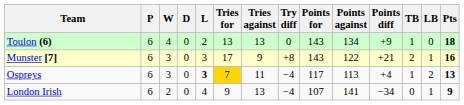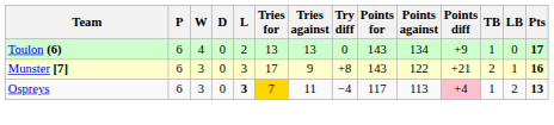 <table class="wikitable" style="text-align: center;">
 <tr>
 <th width="200">Team</th>
 <th width="20">P</th>
 <th width="20">W</th>
 <th width="20">D</th>
 <th width="20">L</th>
 <th width="20">Tries for</th>
 <th width="20">Tries against</th>
 <th width="20">Try diff</th>
 <th width="20">Points for</th>
 <th width="20">Points against</th>
 <th width="25">Points diff</th>
 <th width="20">TB</th>
 <th width="20">LB</th>
 <th width="20">Pts</th>
 </tr>
 <tr bgcolor=ccffcc>
 <td align=left> <a href='#'>Toulon</a> <strong>(6)</strong></td>
 <td>6</td>
 <td>4</td>
 <td>0</td>
 <td>2</td>
 <td>13</td>
 <td>13</td>
 <td>0</td>
 <td>143</td>
 <td>134</td>
 <td>+9</td>
 <td>1</td>
 <td>0</td>
-<td><strong>18</strong></td>
+<td><strong>17</strong></td>
 </tr>
 <tr bgcolor=ffffcc>
 <td align=left> <a href='#'>Munster</a> <strong>[7]</strong></td>
 <td>6</td>
 <td>3</td>
 <td>0</td>
 <td>3</td>
 <td>17</td>
 <td>9</td>
 <td>+8</td>
 <td>143</td>
 <td>122</td>
 <td>+21</td>
 <td>2</td>
 <td>1</td>
 <td><strong>16</strong></td>
 </tr>
 <tr>
 <td align=left> <a href='#'>Ospreys</a></td>
 <td>6</td>
 <td>3</td>
 <td>0</td>
 <td><strong>3</strong></td>
 <td style="background: gold;">7</td>
 <td>11</td>
 <td>−4</td>
 <td>117</td>
 <td>113</td>
-<td>+4</td>
+<td style="background: pink;">+4</td>
 <td>1</td>
 <td>2</td>
 <td><strong>13</strong></td>
 </tr>
-<tr>
-<td align=left> <a href='#'>London Irish</a></td>
-<td>6</td>
-<td>2</td>
-<td>0</td>
-<td>4</td>
-<td>9</td>
-<td>13</td>
-<td>−4</td>
-<td>107</td>
-<td>141</td>
-<td>−34</td>
-<td>0</td>
-<td>1</td>
-<td><strong>9</strong></td>
-</tr>
 </table>
